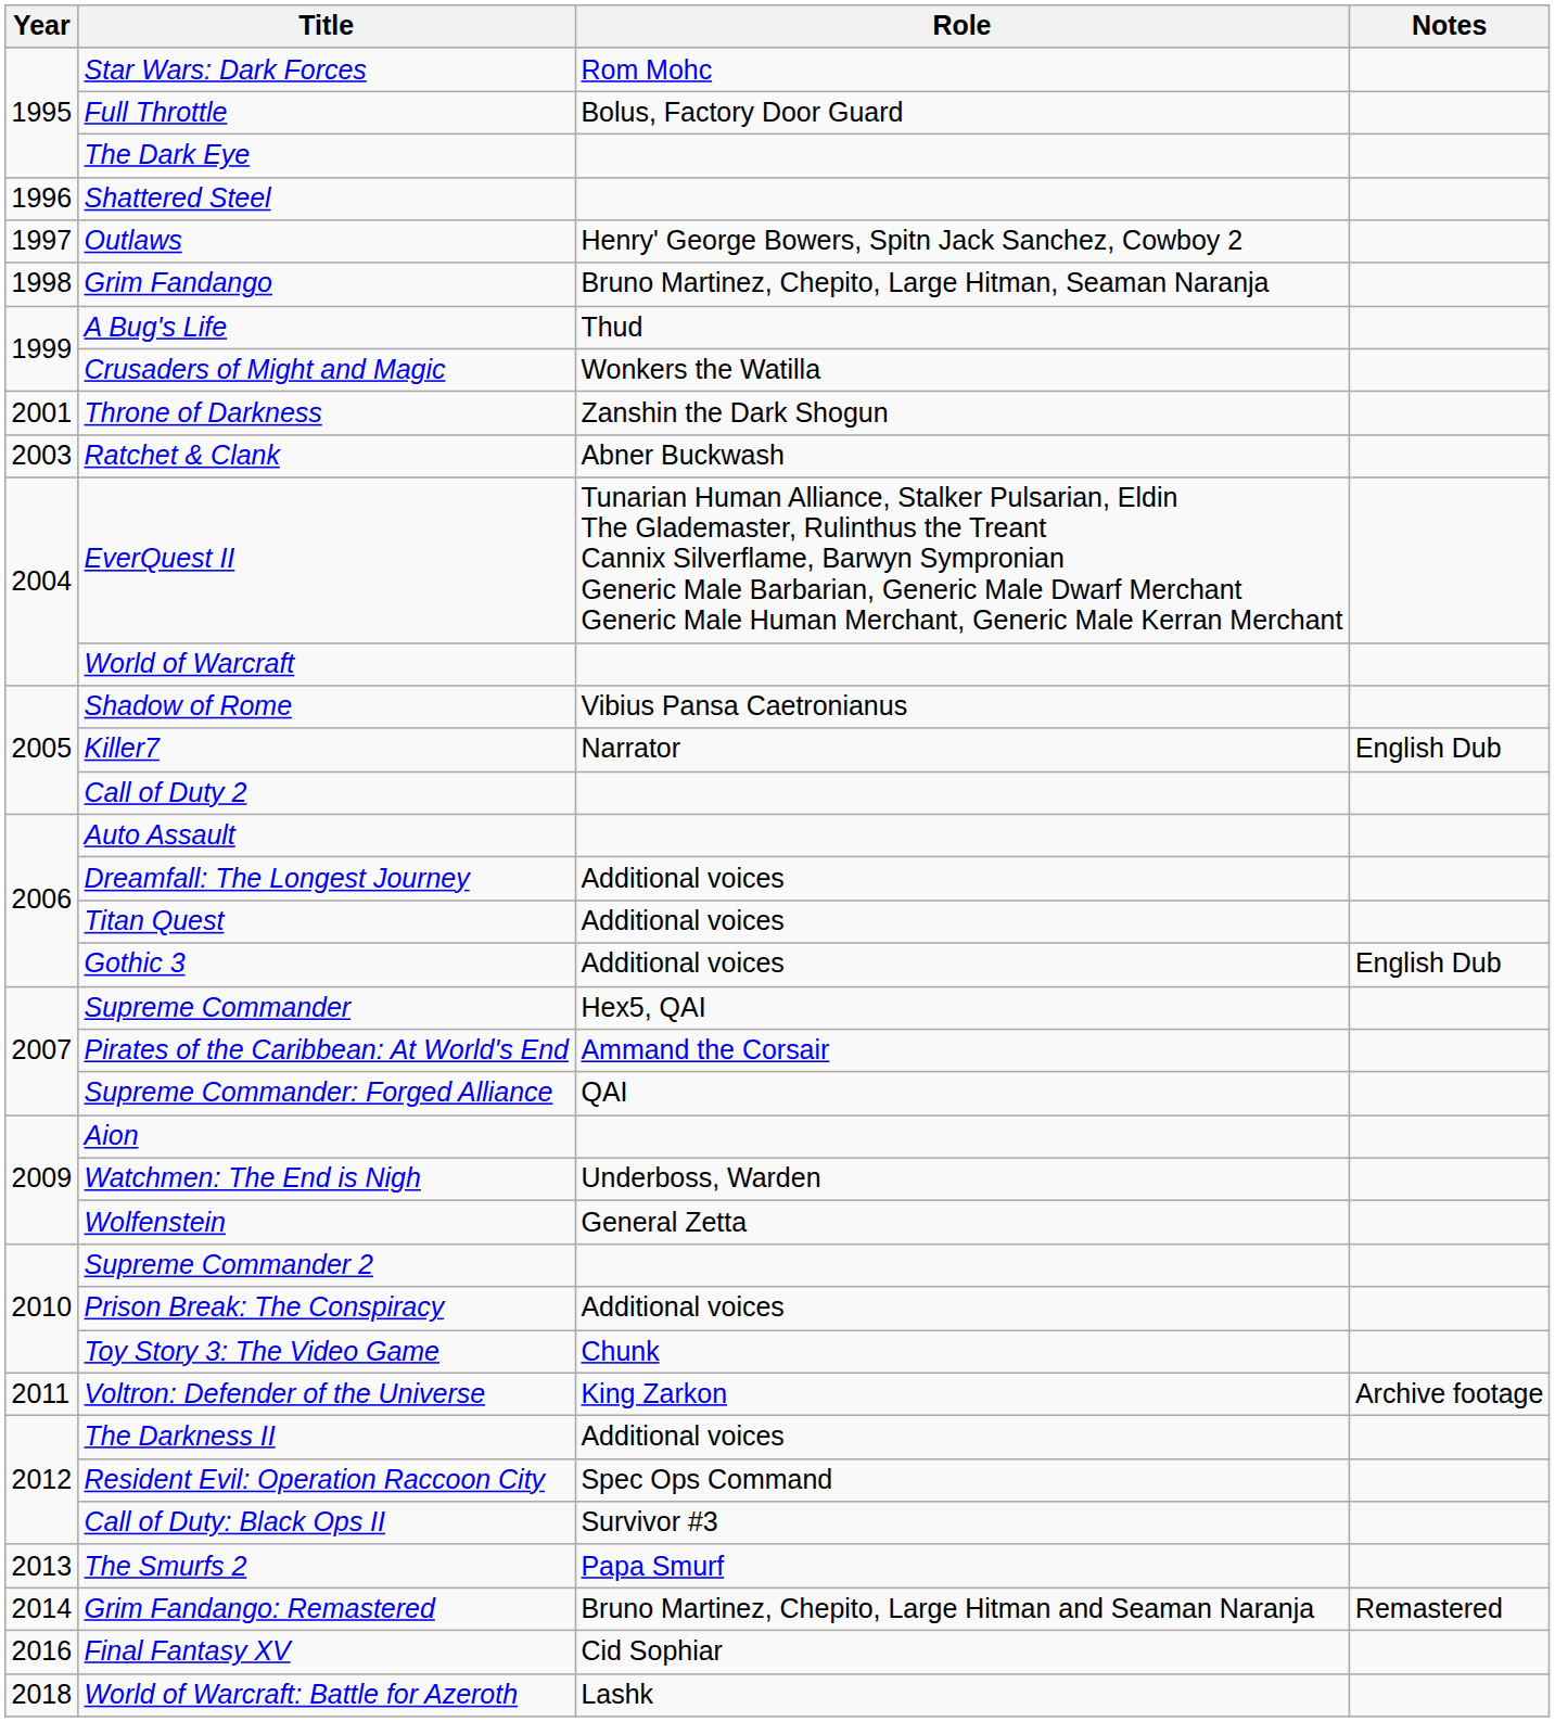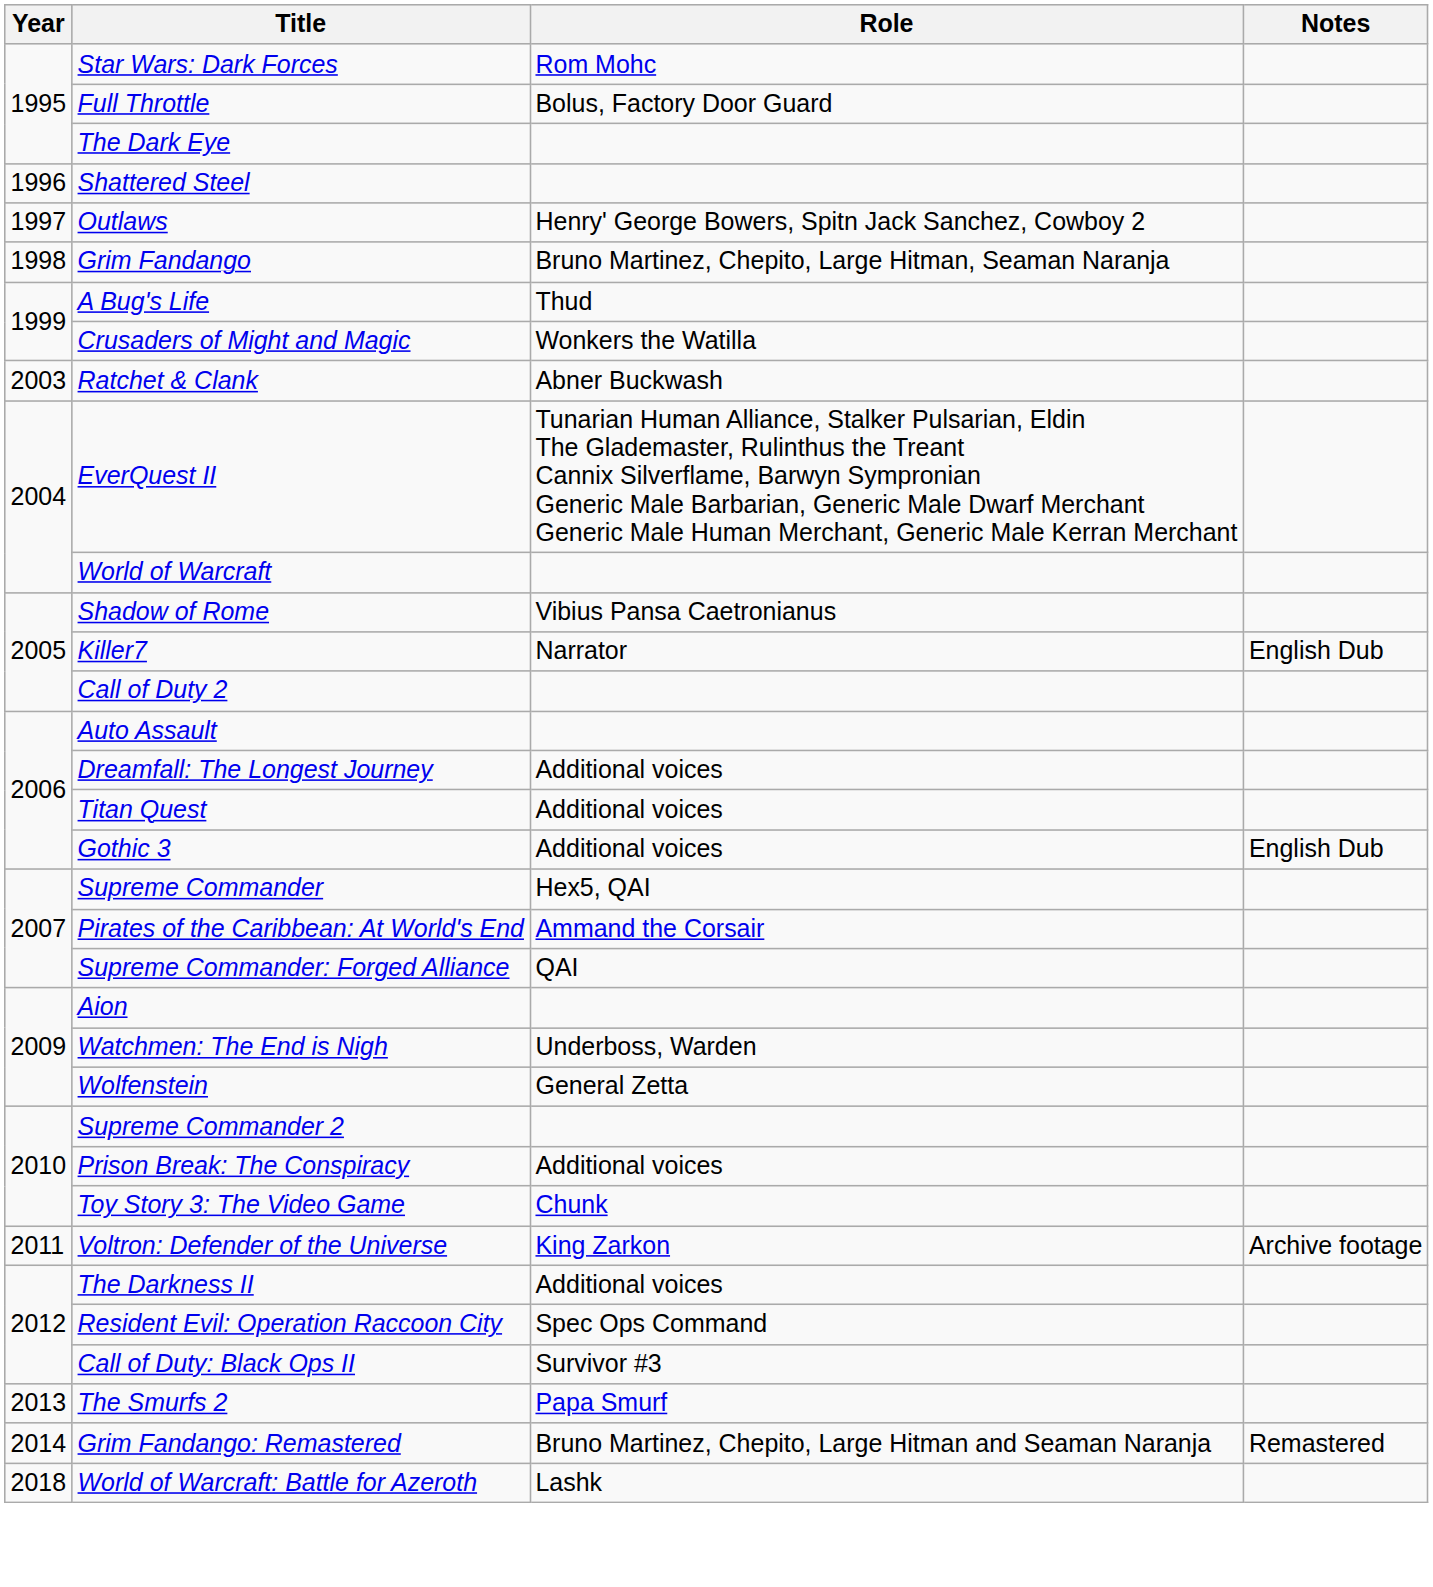 <table class="wikitable sortable plainrowheaders">
 <tr>
 <th>Year</th>
 <th>Title</th>
 <th>Role</th>
 <th>Notes</th>
 </tr>
 <tr>
 <td rowspan=3>1995</td>
 <td><em><a href='#'>Star Wars: Dark Forces</a></em></td>
 <td><a href='#'>Rom Mohc</a></td>
 <td></td>
 </tr>
 <tr>
 <td><em><a href='#'>Full Throttle</a></em></td>
 <td>Bolus, Factory Door Guard</td>
 <td></td>
 </tr>
 <tr>
 <td><em><a href='#'>The Dark Eye</a></em></td>
 <td></td>
 <td></td>
 </tr>
 <tr>
 <td>1996</td>
 <td><em><a href='#'>Shattered Steel</a></em></td>
 <td></td>
 <td></td>
 </tr>
 <tr>
 <td>1997</td>
 <td><em><a href='#'>Outlaws</a></em></td>
 <td>Henry' George Bowers, Spitn Jack Sanchez, Cowboy 2</td>
 <td></td>
 </tr>
 <tr>
 <td>1998</td>
 <td><em><a href='#'>Grim Fandango</a></em></td>
 <td>Bruno Martinez, Chepito, Large Hitman, Seaman Naranja</td>
 <td></td>
 </tr>
 <tr>
 <td rowspan=2>1999</td>
 <td><em><a href='#'>A Bug's Life</a></em></td>
 <td>Thud</td>
 <td></td>
 </tr>
 <tr>
 <td><em><a href='#'>Crusaders of Might and Magic</a></em></td>
 <td>Wonkers the Watilla</td>
-<td></td>
-</tr>
-<tr>
-<td>2001</td>
-<td><em><a href='#'>Throne of Darkness</a></em></td>
-<td>Zanshin the Dark Shogun</td>
 <td></td>
 </tr>
 <tr>
 <td>2003</td>
 <td><em><a href='#'>Ratchet & Clank</a></em></td>
 <td>Abner Buckwash</td>
 <td></td>
 </tr>
 <tr>
 <td rowspan=2>2004</td>
 <td><em><a href='#'>EverQuest II</a></em></td>
 <td>Tunarian Human Alliance, Stalker Pulsarian, Eldin<br> The Glademaster, Rulinthus the Treant<br> Cannix Silverflame, Barwyn Sympronian<br> Generic Male Barbarian, Generic Male Dwarf Merchant<br> Generic Male Human Merchant, Generic Male Kerran Merchant</td>
 <td></td>
 </tr>
 <tr>
 <td><em><a href='#'>World of Warcraft</a></em></td>
 <td></td>
 <td></td>
 </tr>
 <tr>
 <td rowspan=3>2005</td>
 <td><em><a href='#'>Shadow of Rome</a></em></td>
 <td>Vibius Pansa Caetronianus</td>
 <td></td>
 </tr>
 <tr>
 <td><em><a href='#'>Killer7</a></em></td>
 <td>Narrator</td>
 <td>English Dub</td>
 </tr>
 <tr>
 <td><em><a href='#'>Call of Duty 2</a></em></td>
 <td></td>
 <td></td>
 </tr>
 <tr>
 <td rowspan=4>2006</td>
 <td><em><a href='#'>Auto Assault</a></em></td>
 <td></td>
 <td></td>
 </tr>
 <tr>
 <td><em><a href='#'>Dreamfall: The Longest Journey</a></em></td>
 <td>Additional voices</td>
 <td></td>
 </tr>
 <tr>
 <td><em><a href='#'>Titan Quest</a></em></td>
 <td>Additional voices</td>
 <td></td>
 </tr>
 <tr>
 <td><em><a href='#'>Gothic 3</a></em></td>
 <td>Additional voices</td>
 <td>English Dub</td>
 </tr>
 <tr>
 <td rowspan=3>2007</td>
 <td><em><a href='#'>Supreme Commander</a></em></td>
 <td>Hex5, QAI</td>
 <td></td>
 </tr>
 <tr>
 <td><em><a href='#'>Pirates of the Caribbean: At World's End</a></em></td>
 <td><a href='#'>Ammand the Corsair</a></td>
 <td></td>
 </tr>
 <tr>
 <td><em><a href='#'>Supreme Commander: Forged Alliance</a></em></td>
 <td>QAI</td>
 <td></td>
 </tr>
 <tr>
 <td rowspan=3>2009</td>
 <td><em><a href='#'>Aion</a></em></td>
 <td></td>
 <td></td>
 </tr>
 <tr>
 <td><em><a href='#'>Watchmen: The End is Nigh</a></em></td>
 <td>Underboss, Warden</td>
 <td></td>
 </tr>
 <tr>
 <td><em><a href='#'>Wolfenstein</a></em></td>
 <td>General Zetta</td>
 <td></td>
 </tr>
 <tr>
 <td rowspan=3>2010</td>
 <td><em><a href='#'>Supreme Commander 2</a></em></td>
 <td></td>
 <td></td>
 </tr>
 <tr>
 <td><em><a href='#'>Prison Break: The Conspiracy</a></em></td>
 <td>Additional voices</td>
 <td></td>
 </tr>
 <tr>
 <td><em><a href='#'>Toy Story 3: The Video Game</a></em></td>
 <td><a href='#'>Chunk</a></td>
 <td></td>
 </tr>
 <tr>
 <td>2011</td>
 <td><em><a href='#'>Voltron: Defender of the Universe</a></em></td>
 <td><a href='#'>King Zarkon</a></td>
 <td>Archive footage</td>
 </tr>
 <tr>
 <td rowspan=3>2012</td>
 <td><em><a href='#'>The Darkness II</a></em></td>
 <td>Additional voices</td>
 <td></td>
 </tr>
 <tr>
 <td><em><a href='#'>Resident Evil: Operation Raccoon City</a></em></td>
 <td>Spec Ops Command</td>
 <td></td>
 </tr>
 <tr>
 <td><em><a href='#'>Call of Duty: Black Ops II</a></em></td>
 <td>Survivor #3</td>
 <td></td>
 </tr>
 <tr>
 <td>2013</td>
 <td><em><a href='#'>The Smurfs 2</a></em></td>
 <td><a href='#'>Papa Smurf</a></td>
 <td></td>
 </tr>
 <tr>
 <td>2014</td>
 <td><em><a href='#'>Grim Fandango: Remastered</a></em></td>
 <td>Bruno Martinez, Chepito, Large Hitman and Seaman Naranja</td>
 <td>Remastered</td>
 </tr>
 <tr>
-<td>2016</td>
-<td><em><a href='#'>Final Fantasy XV</a></em></td>
-<td>Cid Sophiar</td>
-<td></td>
-</tr>
-<tr>
 <td>2018</td>
 <td><em><a href='#'>World of Warcraft: Battle for Azeroth</a></em></td>
 <td>Lashk</td>
 <td></td>
 </tr>
 </table>
